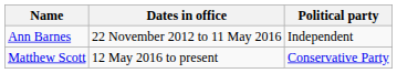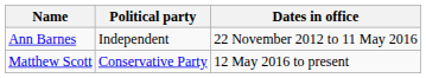 <table class="wikitable">
 <tr>
 <th>Name</th>
+<th>Political party</th>
 <th>Dates in office</th>
-<th>Political party</th>
 </tr>
 <tr>
 <td><a href='#'>Ann Barnes</a></td>
+<td>Independent</td>
 <td>22 November 2012 to 11 May 2016</td>
-<td>Independent</td>
 </tr>
 <tr>
 <td><a href='#'>Matthew Scott</a></td>
+<td><a href='#'>Conservative Party</a></td>
 <td>12 May 2016 to present</td>
-<td><a href='#'>Conservative Party</a></td>
 </tr>
 </table>
